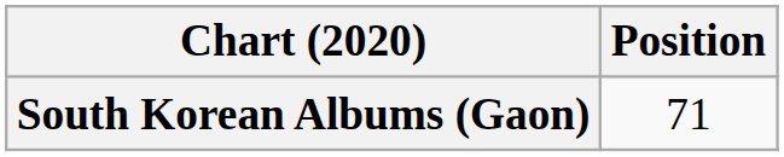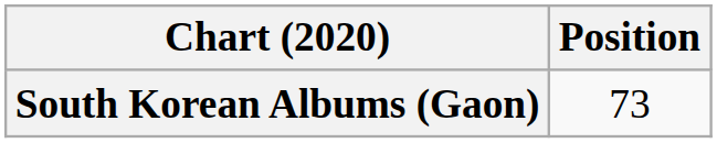 <table class="wikitable sortable plainrowheaders" style="text-align:center;">
 <tr>
 <th>Chart (2020)</th>
 <th>Position</th>
 </tr>
 <tr>
 <th scope="row">South Korean Albums (Gaon)</th>
-<td>71</td>
+<td>73</td>
 </tr>
 </table>
